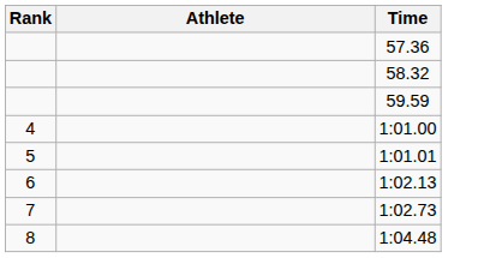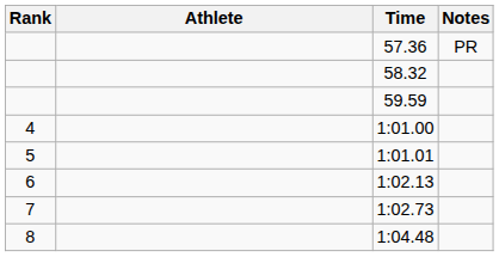 <table class="wikitable" style="text-align:center">
 <tr>
 <th>Rank</th>
 <th Style="width:18em">Athlete</th>
 <th>Time</th>
+<th>Notes</th>
 </tr>
 <tr>
 <td></td>
 <td style="text-align:left"></td>
 <td>57.36</td>
+<td>PR</td>
 </tr>
 <tr>
 <td></td>
 <td style="text-align:left"></td>
 <td>58.32</td>
+<td></td>
 </tr>
 <tr>
 <td></td>
 <td style="text-align:left"></td>
 <td>59.59</td>
+<td></td>
 </tr>
 <tr>
 <td>4</td>
 <td style="text-align:left"></td>
 <td>1:01.00</td>
+<td></td>
 </tr>
 <tr>
 <td>5</td>
 <td style="text-align:left"></td>
 <td>1:01.01</td>
+<td></td>
 </tr>
 <tr>
 <td>6</td>
 <td style="text-align:left"></td>
 <td>1:02.13</td>
+<td></td>
 </tr>
 <tr>
 <td>7</td>
 <td style="text-align:left"></td>
 <td>1:02.73</td>
+<td></td>
 </tr>
 <tr>
 <td>8</td>
 <td style="text-align:left"></td>
 <td>1:04.48</td>
+<td></td>
 </tr>
 </table>
